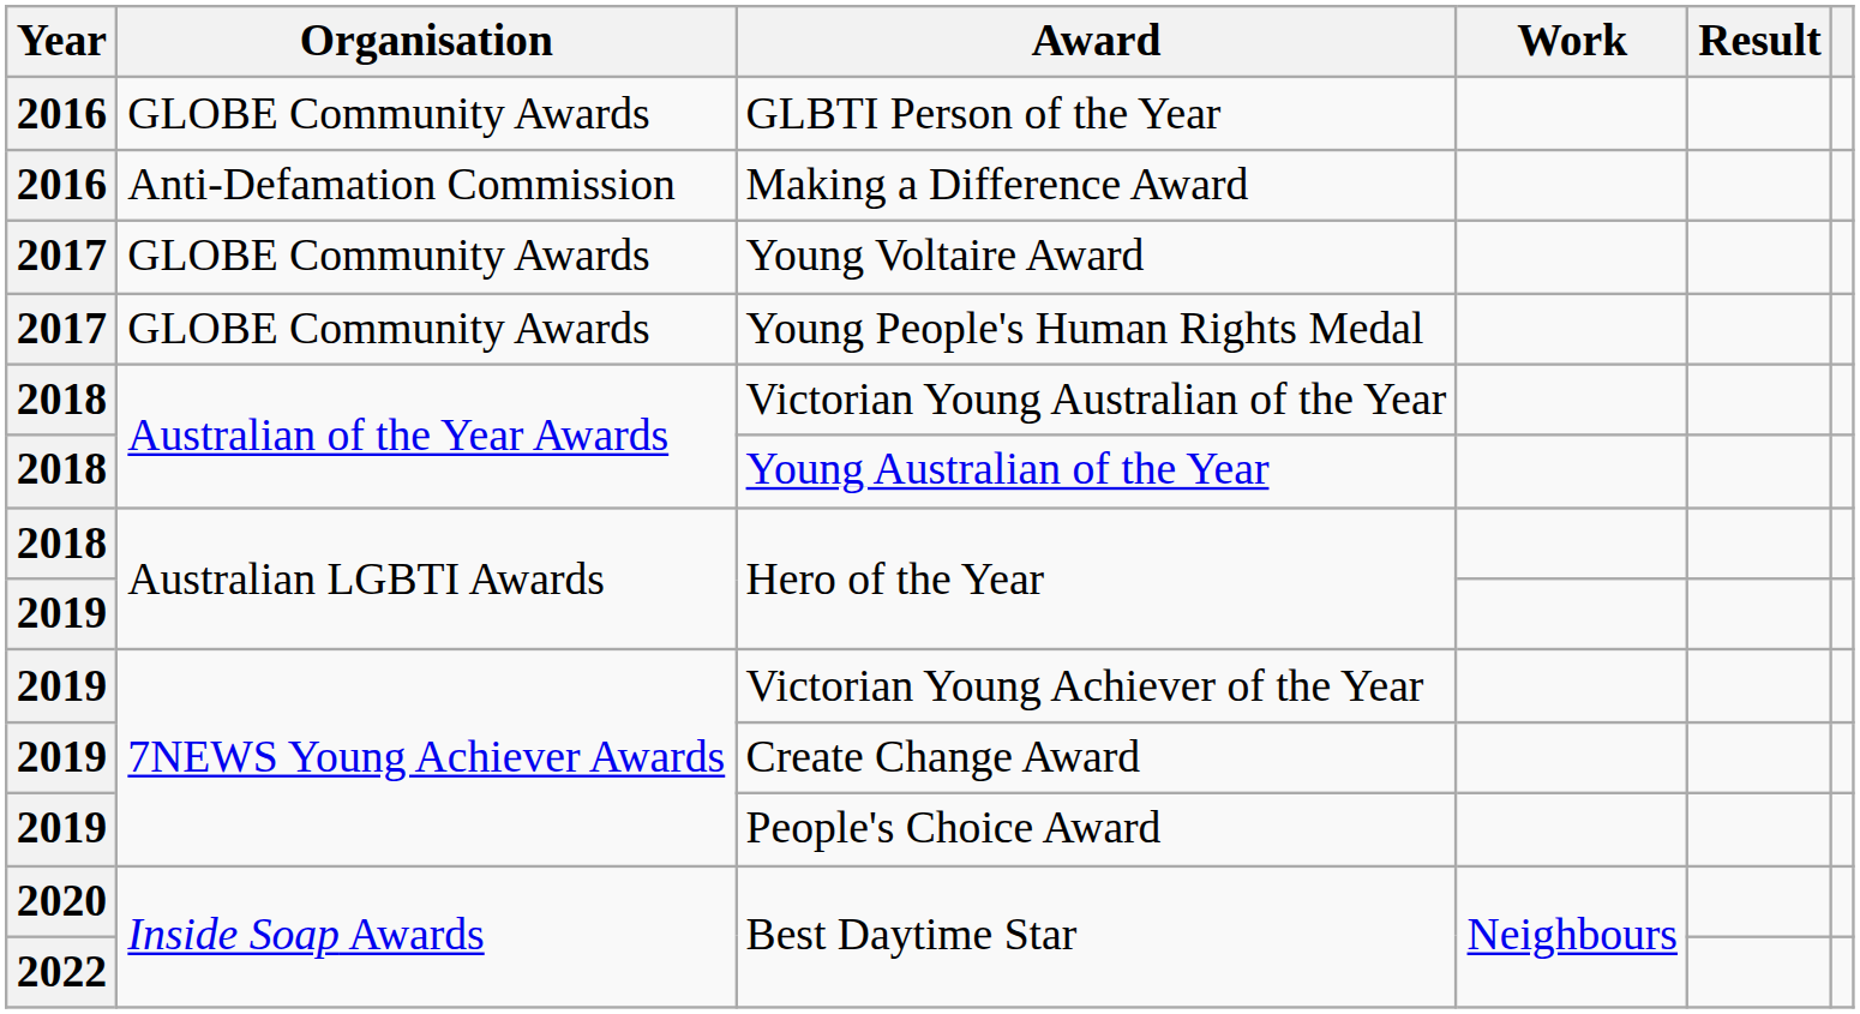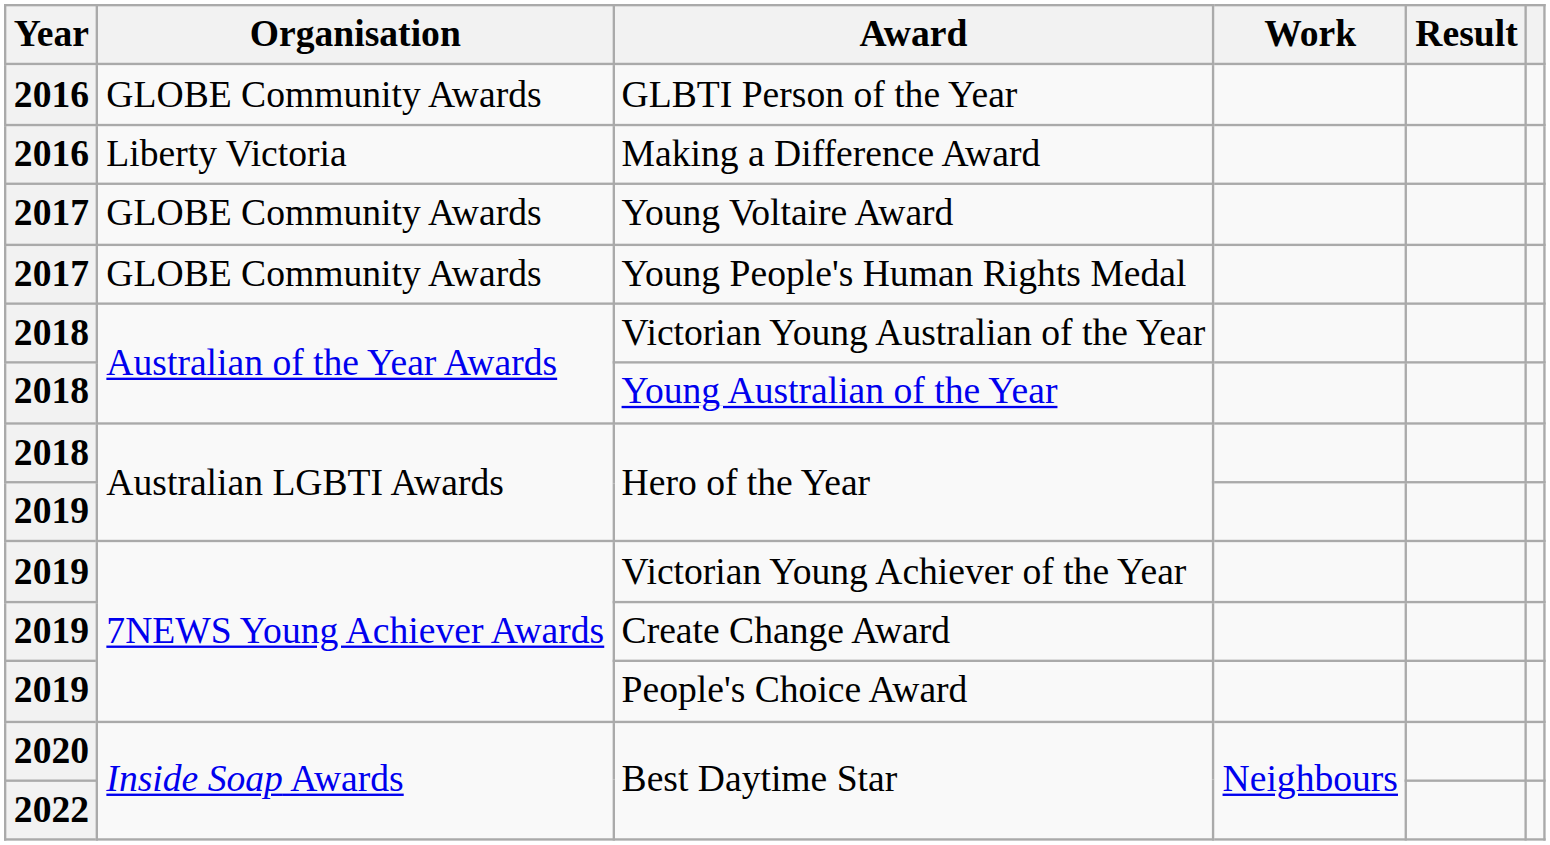 <table class="wikitable sortable">
 <tr>
 <th>Year</th>
 <th>Organisation</th>
 <th>Award</th>
 <th>Work</th>
 <th>Result</th>
 <th></th>
 </tr>
 <tr>
 <th>2016</th>
 <td>GLOBE Community Awards</td>
 <td>GLBTI Person of the Year</td>
 <td></td>
 <td></td>
 <td></td>
 </tr>
 <tr>
 <th>2016</th>
-<td>Anti-Defamation Commission</td>
+<td>Liberty Victoria</td>
 <td>Making a Difference Award</td>
 <td></td>
 <td></td>
 <td></td>
 </tr>
 <tr>
 <th>2017</th>
 <td>GLOBE Community Awards</td>
 <td>Young Voltaire Award</td>
 <td></td>
 <td></td>
 <td></td>
 </tr>
 <tr>
 <th>2017</th>
 <td>GLOBE Community Awards</td>
 <td>Young People's Human Rights Medal</td>
 <td></td>
 <td></td>
 <td></td>
 </tr>
 <tr>
 <th>2018</th>
 <td rowspan="2"><a href='#'>Australian of the Year Awards</a></td>
 <td>Victorian Young Australian of the Year</td>
 <td></td>
 <td></td>
 <td></td>
 </tr>
 <tr>
 <th>2018</th>
 <td><a href='#'>Young Australian of the Year</a></td>
 <td></td>
 <td></td>
 <td></td>
 </tr>
 <tr>
 <th>2018</th>
 <td rowspan="2">Australian LGBTI Awards</td>
 <td rowspan="2">Hero of the Year</td>
 <td></td>
 <td></td>
 <td></td>
 </tr>
 <tr>
 <th>2019</th>
 <td></td>
 <td></td>
 <td></td>
 </tr>
 <tr>
 <th>2019</th>
 <td rowspan="3"><a href='#'>7NEWS Young Achiever Awards</a></td>
 <td>Victorian Young Achiever of the Year</td>
 <td></td>
 <td></td>
 <td></td>
 </tr>
 <tr>
 <th>2019</th>
 <td>Create Change Award</td>
 <td></td>
 <td></td>
 <td></td>
 </tr>
 <tr>
 <th>2019</th>
 <td>People's Choice Award</td>
 <td></td>
 <td></td>
 <td></td>
 </tr>
 <tr>
 <th>2020</th>
 <td rowspan="2"><a href='#'><em>Inside Soap</em> Awards</a></td>
 <td rowspan="2">Best Daytime Star</td>
 <td rowspan="2"><a href='#'>Neighbours</a></td>
 <td></td>
 <td></td>
 </tr>
 <tr>
 <th>2022</th>
 <td></td>
 <td></td>
 </tr>
 </table>
